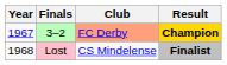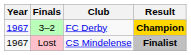 <table class="wikitable">
 <tr style="background:#efefef;">
 <th>Year</th>
 <th>Finals</th>
 <th>Club</th>
 <th>Result</th>
 </tr>
 <tr>
 <td><a href='#'>1967</a></td>
 <td align=center bgcolor=B9FFB9>3–2</td>
-<td style="background: lightsalmon;"><a href='#'>FC Derby</a></td>
+<td><a href='#'>FC Derby</a></td>
 <td bgcolor=gold><strong>Champion</strong></td>
 </tr>
 <tr>
-<td>1968</td>
+<td>1967</td>
 <td align=center bgcolor=FFC0CB>Lost</td>
 <td><a href='#'>CS Mindelense</a></td>
 <td align=center bgcolor=silver><strong>Finalist</strong></td>
 </tr>
 </table>
